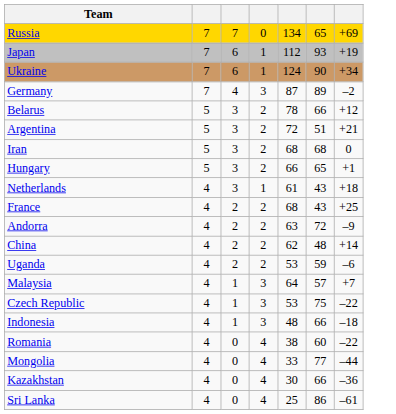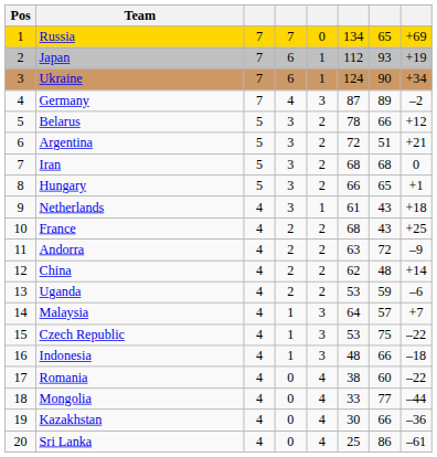 <table class="wikitable" style="text-align:center">
 <tr>
+<th width=30>Pos</th>
 <th ! width=240>Team</th>
 <th ! width=30></th>
 <th ! width=30></th>
 <th ! width=30></th>
 <th ! width=30></th>
 <th ! width=30></th>
 <th ! width=30></th>
 </tr>
 <tr bgcolor=gold>
+<td>1</td>
 <td align=left> <a href='#'>Russia</a></td>
 <td>7</td>
 <td>7</td>
 <td>0</td>
 <td>134</td>
 <td>65</td>
 <td>+69</td>
 </tr>
 <tr bgcolor=silver>
+<td>2</td>
 <td align=left> <a href='#'>Japan</a></td>
 <td>7</td>
 <td>6</td>
 <td>1</td>
 <td>112</td>
 <td>93</td>
 <td>+19</td>
 </tr>
 <tr bgcolor=cc9966>
+<td>3</td>
 <td align=left> <a href='#'>Ukraine</a></td>
 <td>7</td>
 <td>6</td>
 <td>1</td>
 <td>124</td>
 <td>90</td>
 <td>+34</td>
 </tr>
 <tr>
+<td>4</td>
 <td align=left> <a href='#'>Germany</a></td>
 <td>7</td>
 <td>4</td>
 <td>3</td>
 <td>87</td>
 <td>89</td>
 <td>–2</td>
 </tr>
 <tr>
+<td>5</td>
 <td align=left> <a href='#'>Belarus</a></td>
 <td>5</td>
 <td>3</td>
 <td>2</td>
 <td>78</td>
 <td>66</td>
 <td>+12</td>
 </tr>
 <tr>
+<td>6</td>
 <td align=left> <a href='#'>Argentina</a></td>
 <td>5</td>
 <td>3</td>
 <td>2</td>
 <td>72</td>
 <td>51</td>
 <td>+21</td>
 </tr>
 <tr>
+<td>7</td>
 <td align=left> <a href='#'>Iran</a></td>
 <td>5</td>
 <td>3</td>
 <td>2</td>
 <td>68</td>
 <td>68</td>
 <td>0</td>
 </tr>
 <tr>
+<td>8</td>
 <td align=left> <a href='#'>Hungary</a></td>
 <td>5</td>
 <td>3</td>
 <td>2</td>
 <td>66</td>
 <td>65</td>
 <td>+1</td>
 </tr>
 <tr>
+<td>9</td>
 <td align=left> <a href='#'>Netherlands</a></td>
 <td>4</td>
 <td>3</td>
 <td>1</td>
 <td>61</td>
 <td>43</td>
 <td>+18</td>
 </tr>
 <tr>
+<td>10</td>
 <td align=left> <a href='#'>France</a></td>
 <td>4</td>
 <td>2</td>
 <td>2</td>
 <td>68</td>
 <td>43</td>
 <td>+25</td>
 </tr>
 <tr>
+<td>11</td>
 <td align=left> <a href='#'>Andorra</a></td>
 <td>4</td>
 <td>2</td>
 <td>2</td>
 <td>63</td>
 <td>72</td>
 <td>–9</td>
 </tr>
 <tr>
+<td>12</td>
 <td align=left> <a href='#'>China</a></td>
 <td>4</td>
 <td>2</td>
 <td>2</td>
 <td>62</td>
 <td>48</td>
 <td>+14</td>
 </tr>
 <tr>
+<td>13</td>
 <td align=left> <a href='#'>Uganda</a></td>
 <td>4</td>
 <td>2</td>
 <td>2</td>
 <td>53</td>
 <td>59</td>
 <td>–6</td>
 </tr>
 <tr>
+<td>14</td>
 <td align=left> <a href='#'>Malaysia</a></td>
 <td>4</td>
 <td>1</td>
 <td>3</td>
 <td>64</td>
 <td>57</td>
 <td>+7</td>
 </tr>
 <tr>
+<td>15</td>
 <td align=left> <a href='#'>Czech Republic</a></td>
 <td>4</td>
 <td>1</td>
 <td>3</td>
 <td>53</td>
 <td>75</td>
 <td>–22</td>
 </tr>
 <tr>
+<td>16</td>
 <td align=left> <a href='#'>Indonesia</a></td>
 <td>4</td>
 <td>1</td>
 <td>3</td>
 <td>48</td>
 <td>66</td>
 <td>–18</td>
 </tr>
 <tr>
+<td>17</td>
 <td align=left> <a href='#'>Romania</a></td>
 <td>4</td>
 <td>0</td>
 <td>4</td>
 <td>38</td>
 <td>60</td>
 <td>–22</td>
 </tr>
 <tr>
+<td>18</td>
 <td align=left> <a href='#'>Mongolia</a></td>
 <td>4</td>
 <td>0</td>
 <td>4</td>
 <td>33</td>
 <td>77</td>
 <td>–44</td>
 </tr>
 <tr>
+<td>19</td>
 <td align=left> <a href='#'>Kazakhstan</a></td>
 <td>4</td>
 <td>0</td>
 <td>4</td>
 <td>30</td>
 <td>66</td>
 <td>–36</td>
 </tr>
 <tr>
+<td>20</td>
 <td align=left> <a href='#'>Sri Lanka</a></td>
 <td>4</td>
 <td>0</td>
 <td>4</td>
 <td>25</td>
 <td>86</td>
 <td>–61</td>
 </tr>
 </table>
